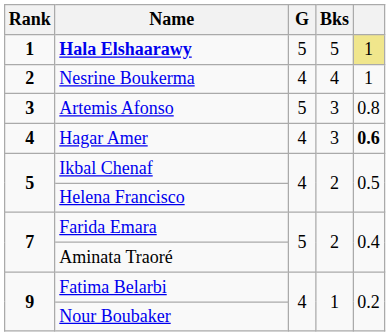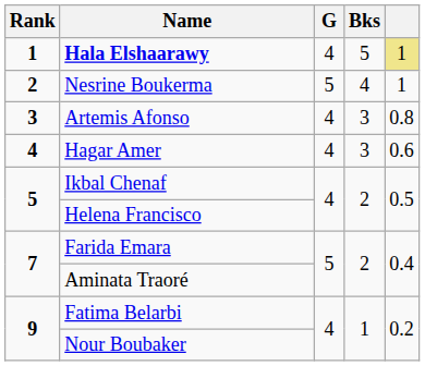 <table class="wikitable" style="text-align:center; font-size:90%;">
 <tr>
 <th width=10px>Rank</th>
 <th width=180px>Name</th>
 <th width=15px>G</th>
 <th width=10px>Bks</th>
 <th width=10px></th>
 </tr>
 <tr>
 <td><strong>1</strong></td>
 <td align=left> <strong><a href='#'>Hala Elshaarawy</a></strong></td>
-<td>5</td>
+<td>4</td>
 <td>5</td>
 <td style="background: khaki;">1</td>
 </tr>
 <tr>
 <td><strong>2</strong></td>
 <td align=left> <a href='#'>Nesrine Boukerma</a></td>
-<td>4</td>
+<td>5</td>
 <td>4</td>
 <td>1</td>
 </tr>
 <tr>
 <td><strong>3</strong></td>
 <td align=left> <a href='#'>Artemis Afonso</a></td>
-<td>5</td>
+<td>4</td>
 <td>3</td>
 <td>0.8</td>
 </tr>
 <tr>
 <td><strong>4</strong></td>
 <td align=left> <a href='#'>Hagar Amer</a></td>
 <td>4</td>
 <td>3</td>
-<td><strong>0.6</strong></td>
+<td>0.6</td>
 </tr>
 <tr>
 <td rowspan=2><strong>5</strong></td>
 <td align=left> <a href='#'>Ikbal Chenaf</a></td>
 <td rowspan=2>4</td>
 <td rowspan=2>2</td>
 <td rowspan=2>0.5</td>
 </tr>
 <tr>
 <td align=left> <a href='#'>Helena Francisco</a></td>
 </tr>
 <tr>
 <td rowspan=2><strong>7</strong></td>
 <td align=left> <a href='#'>Farida Emara</a></td>
 <td rowspan=2>5</td>
 <td rowspan=2>2</td>
 <td rowspan=2>0.4</td>
 </tr>
 <tr>
 <td align=left> Aminata Traoré</td>
 </tr>
 <tr>
 <td rowspan=2><strong>9</strong></td>
 <td align=left> <a href='#'>Fatima Belarbi</a></td>
 <td rowspan=2>4</td>
 <td rowspan=2>1</td>
 <td rowspan=2>0.2</td>
 </tr>
 <tr>
 <td align=left> <a href='#'>Nour Boubaker</a></td>
 </tr>
 </table>
